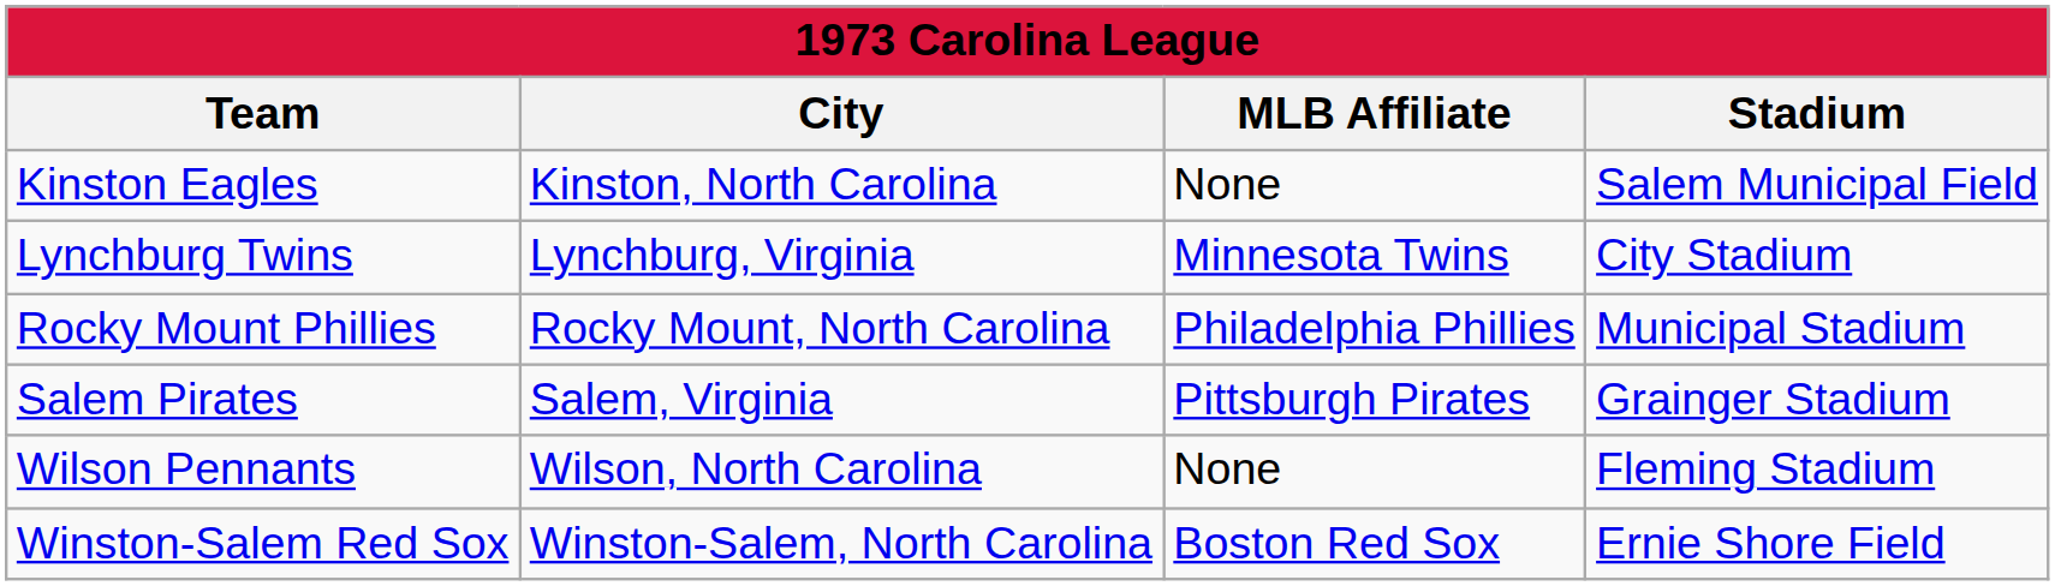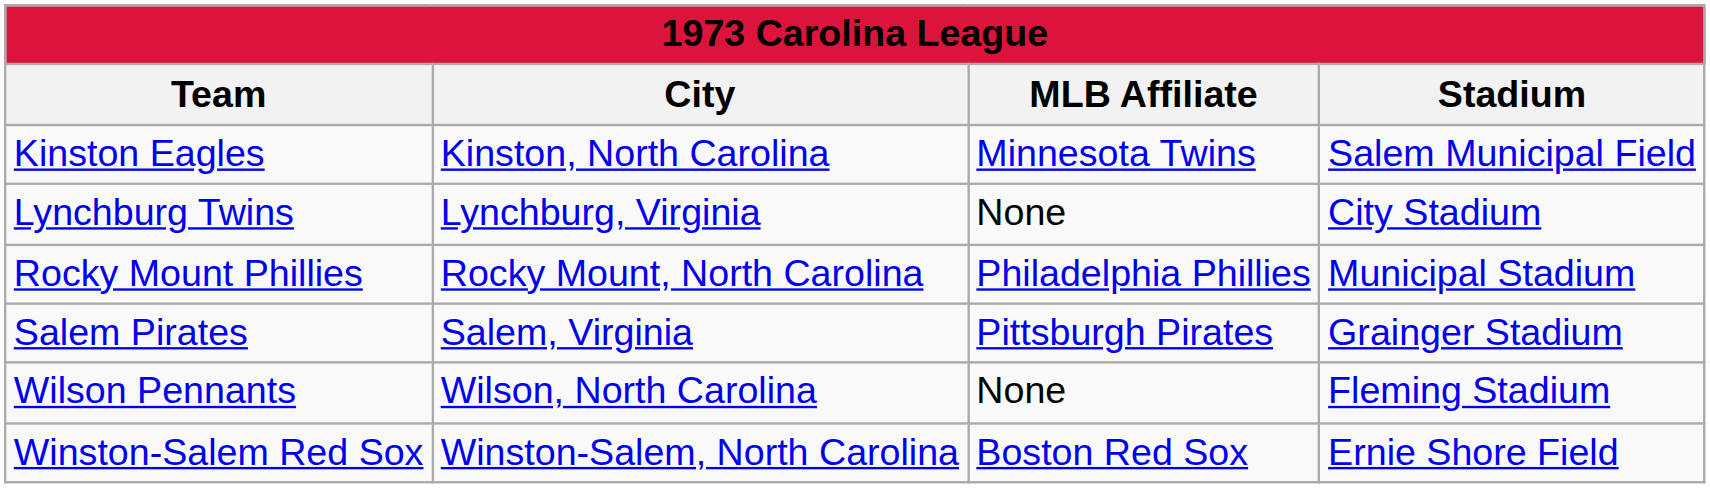 <table class="wikitable" style="width:auto">
 <tr>
 <td bgcolor="#DC143C" align="center" colspan="7"><strong><span>1973 Carolina League</span></strong></td>
 </tr>
 <tr>
 <th>Team</th>
 <th>City</th>
 <th>MLB Affiliate</th>
 <th>Stadium</th>
 </tr>
 <tr>
 <td><a href='#'>Kinston Eagles</a></td>
 <td><a href='#'>Kinston, North Carolina</a></td>
-<td>None</td>
+<td><a href='#'>Minnesota Twins</a></td>
 <td><a href='#'>Salem Municipal Field</a></td>
 </tr>
 <tr>
 <td><a href='#'>Lynchburg Twins</a></td>
 <td><a href='#'>Lynchburg, Virginia</a></td>
-<td><a href='#'>Minnesota Twins</a></td>
+<td>None</td>
 <td><a href='#'>City Stadium</a></td>
 </tr>
 <tr>
 <td><a href='#'>Rocky Mount Phillies</a></td>
 <td><a href='#'>Rocky Mount, North Carolina</a></td>
 <td><a href='#'>Philadelphia Phillies</a></td>
 <td><a href='#'>Municipal Stadium</a></td>
 </tr>
 <tr>
 <td><a href='#'>Salem Pirates</a></td>
 <td><a href='#'>Salem, Virginia</a></td>
 <td><a href='#'>Pittsburgh Pirates</a></td>
 <td><a href='#'>Grainger Stadium</a></td>
 </tr>
 <tr>
 <td><a href='#'>Wilson Pennants</a></td>
 <td><a href='#'>Wilson, North Carolina</a></td>
 <td>None</td>
 <td><a href='#'>Fleming Stadium</a></td>
 </tr>
 <tr>
 <td><a href='#'>Winston-Salem Red Sox</a></td>
 <td><a href='#'>Winston-Salem, North Carolina</a></td>
 <td><a href='#'>Boston Red Sox</a></td>
 <td><a href='#'>Ernie Shore Field</a></td>
 </tr>
 </table>
